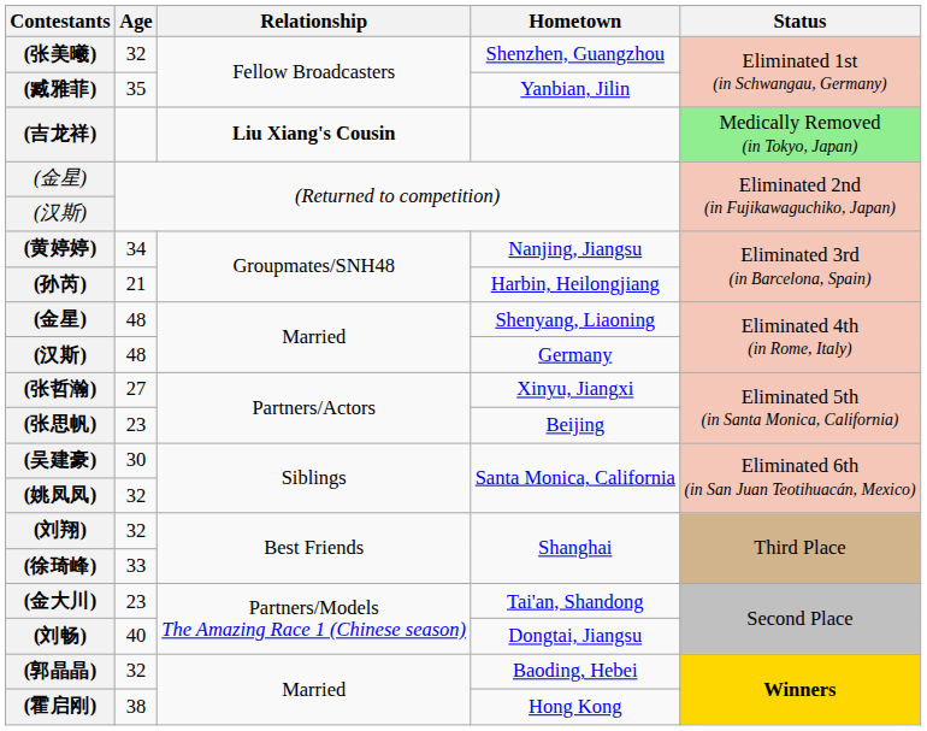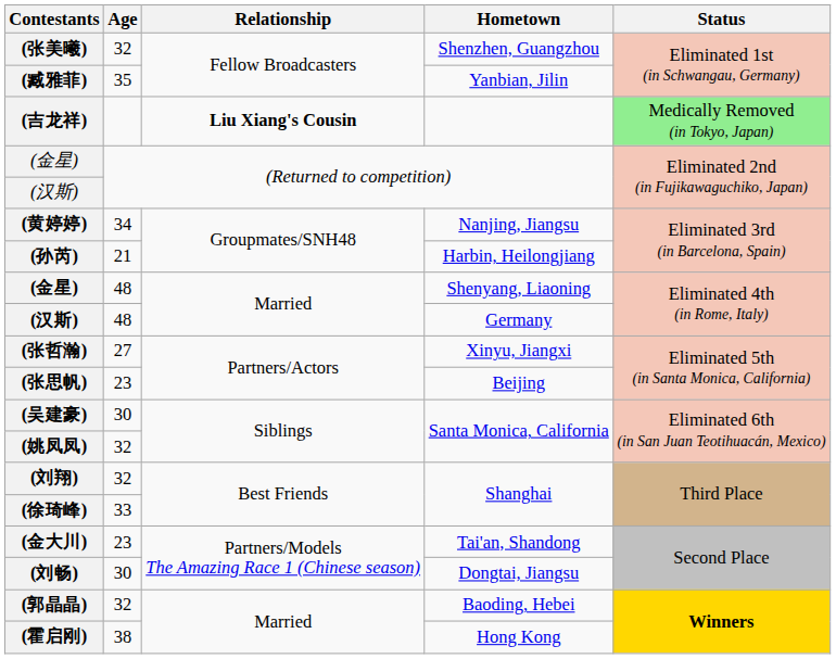 <table class="wikitable sortable" style="text-align:center;">
 <tr>
 <th scope="col">Contestants</th>
 <th scope="col">Age</th>
 <th class="unsortable" scope="col">Relationship</th>
 <th scope="col" class="unsortable">Hometown</th>
 <th scope="col">Status</th>
 </tr>
 <tr>
 <th scope="row"> (张美曦)</th>
 <td>32</td>
 <td rowspan="2">Fellow Broadcasters</td>
 <td><a href='#'>Shenzhen, Guangzhou</a></td>
 <td rowspan="2" bgcolor="f4c7b8">Eliminated 1st<br><small><em>(in Schwangau, Germany)</em></small></td>
 </tr>
 <tr>
 <th scope="row"> (臧雅菲)</th>
 <td>35</td>
 <td><a href='#'>Yanbian, Jilin</a></td>
 </tr>
 <tr>
 <th scope="row"> (吉龙祥)</th>
 <td></td>
 <td><strong>Liu Xiang's Cousin</strong></td>
 <td></td>
 <td bgcolor="lightgreen">Medically Removed<br><small><em>(in Tokyo, Japan)</em></small></td>
 </tr>
 <tr>
 <th scope="row" style="text-align:center;font-weight:normal"><em> (金星)</em></th>
 <td colspan="3" rowspan="2"><em>(Returned to competition)</em></td>
 <td rowspan="2" bgcolor="f4c7b8">Eliminated 2nd<br><small><em>(in Fujikawaguchiko, Japan)</em></small></td>
 </tr>
 <tr>
 <th scope="row" style="text-align:center;font-weight:normal"><em> (汉斯)</em></th>
 </tr>
 <tr>
 <th scope="row"> (黄婷婷)</th>
 <td>34</td>
 <td rowspan="2">Groupmates/SNH48</td>
 <td><a href='#'>Nanjing, Jiangsu</a></td>
 <td rowspan="2" bgcolor="f4c7b8">Eliminated 3rd<br><small><em>(in Barcelona, Spain)</em></small></td>
 </tr>
 <tr>
 <th scope="row"> (孙芮)</th>
 <td>21</td>
 <td><a href='#'>Harbin, Heilongjiang</a></td>
 </tr>
 <tr>
 <th scope="row"> (金星)</th>
 <td>48</td>
 <td rowspan="2">Married</td>
 <td><a href='#'>Shenyang, Liaoning</a></td>
 <td rowspan="2" bgcolor="f4c7b8">Eliminated 4th<br><small><em>(in Rome, Italy)</em></small></td>
 </tr>
 <tr>
 <th scope="row"> (汉斯)</th>
 <td>48</td>
 <td><a href='#'>Germany</a></td>
 </tr>
 <tr>
 <th scope="row"> (张哲瀚)</th>
 <td>27</td>
 <td rowspan="2">Partners/Actors</td>
 <td><a href='#'>Xinyu, Jiangxi</a></td>
 <td rowspan="2" bgcolor="f4c7b8">Eliminated 5th<br><small><em>(in Santa Monica, California)</em></small></td>
 </tr>
 <tr>
 <th scope="row"> (张思帆)</th>
 <td>23</td>
 <td><a href='#'>Beijing</a></td>
 </tr>
 <tr>
 <th scope="row"> (吴建豪)</th>
 <td>30</td>
 <td rowspan="2">Siblings</td>
 <td rowspan="2"><a href='#'>Santa Monica, California</a></td>
 <td rowspan="2" bgcolor="f4c7b8">Eliminated 6th<br><small><em>(in San Juan Teotihuacán, Mexico)</em></small></td>
 </tr>
 <tr>
 <th scope="row"> (姚凤凤)</th>
 <td>32</td>
 </tr>
 <tr>
 <th scope="row"> (刘翔)</th>
 <td>32</td>
 <td rowspan="2">Best Friends</td>
 <td rowspan="2"><a href='#'>Shanghai</a></td>
 <td rowspan="2" bgcolor="tan">Third Place</td>
 </tr>
 <tr>
 <th scope="row"> (徐琦峰)</th>
 <td>33</td>
 </tr>
 <tr>
 <th scope="row"> (金大川)</th>
 <td>23</td>
 <td rowspan="2">Partners/Models<br><em><a href='#'>The Amazing Race 1 (Chinese season)</a></em></td>
 <td><a href='#'>Tai'an, Shandong</a></td>
 <td rowspan="2" bgcolor="silver">Second Place</td>
 </tr>
 <tr>
 <th scope="row"> (刘畅)</th>
-<td>40</td>
+<td>30</td>
 <td><a href='#'>Dongtai, Jiangsu</a></td>
 </tr>
 <tr>
 <th scope="row"> (郭晶晶)</th>
 <td>32</td>
 <td rowspan="2">Married</td>
 <td><a href='#'>Baoding, Hebei</a></td>
 <td rowspan="2" bgcolor="gold"><strong>Winners</strong></td>
 </tr>
 <tr>
 <th scope="row"> (霍启刚)</th>
 <td>38</td>
 <td><a href='#'>Hong Kong</a></td>
 </tr>
 </table>
